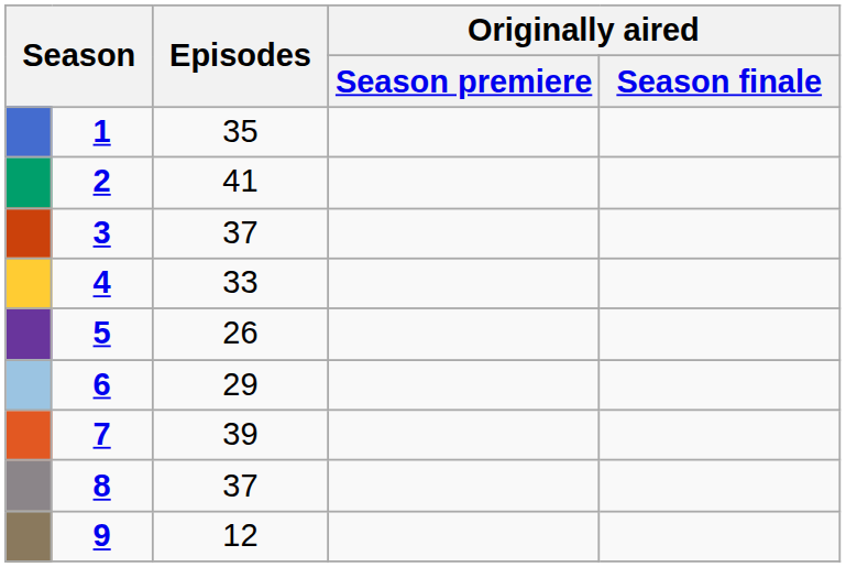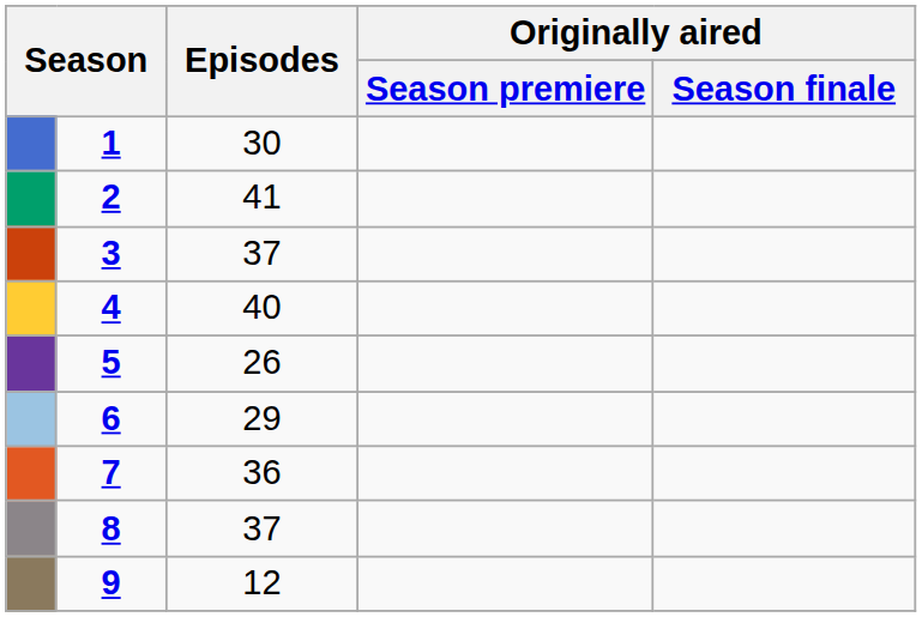 <table class="wikitable" style="text-align: center;">
 <tr>
 <th style="padding: 0 8px;" colspan="2" rowspan="2">Season</th>
 <th style="padding: 0 8px;" rowspan="2">Episodes</th>
 <th colspan="2">Originally aired</th>
 </tr>
 <tr>
 <th><a href='#'>Season premiere</a></th>
 <th style="padding: 0 8px;"><a href='#'>Season finale</a></th>
 </tr>
 <tr>
 <td style="background: #446CCF;"></td>
 <td><strong><a href='#'>1</a></strong></td>
-<td>35</td>
+<td>30</td>
 <td style="padding: 0 8px;"></td>
 <td style="padding: 0 8px;"></td>
 </tr>
 <tr>
 <td style="background: #009F6B;"></td>
 <td><strong><a href='#'>2</a></strong></td>
 <td>41</td>
 <td style="padding: 0 8px;"></td>
 <td style="padding: 0 8px;"></td>
 </tr>
 <tr>
 <td style="background: #CB410B;"></td>
 <td><strong><a href='#'>3</a></strong></td>
 <td>37</td>
 <td style="padding: 0 8px;"></td>
 <td style="padding: 0 8px;"></td>
 </tr>
 <tr>
 <td style="background: #FFCC33;"></td>
 <td><strong><a href='#'>4</a></strong></td>
-<td>33</td>
+<td>40</td>
 <td style="padding: 0 8px;"></td>
 <td style="padding: 0 8px;"></td>
 </tr>
 <tr>
 <td style="background: #69359C;"></td>
 <td><strong><a href='#'>5</a></strong></td>
 <td>26</td>
 <td style="padding: 0 8px;"></td>
 <td style="padding: 0 8px;"></td>
 </tr>
 <tr>
 <td style="background: #9BC4E2;"></td>
 <td><strong><a href='#'>6</a></strong></td>
 <td>29</td>
 <td style="padding: 0 8px;"></td>
 <td style="padding: 0 8px;"></td>
 </tr>
 <tr>
 <td style="background: #E25822;"></td>
 <td><strong><a href='#'>7</a></strong></td>
-<td>39</td>
+<td>36</td>
 <td style="padding: 0 8px;"></td>
 <td style="padding: 0 8px;"></td>
 </tr>
 <tr>
 <td style="background: #8B8589;"></td>
 <td><strong><a href='#'>8</a></strong></td>
 <td>37</td>
 <td style="padding: 0 8px;"></td>
 <td style="padding: 0 8px;"></td>
 </tr>
 <tr>
 <td style="background: #8A795D;"></td>
 <td><strong><a href='#'>9</a></strong></td>
 <td>12</td>
 <td style="padding: 0 8px;"></td>
 <td style="padding: 0 8px;"></td>
 </tr>
 </table>
